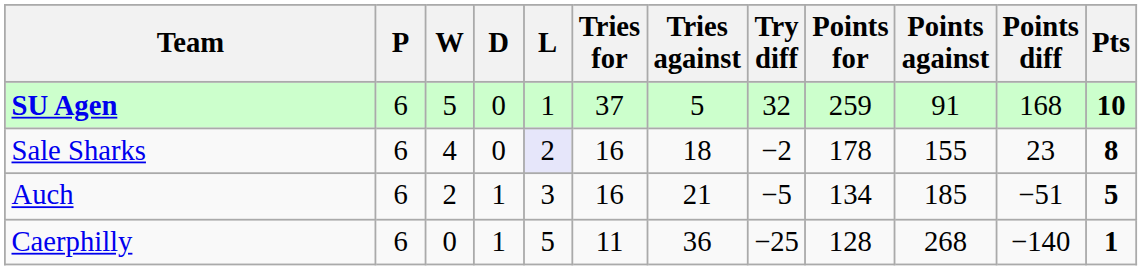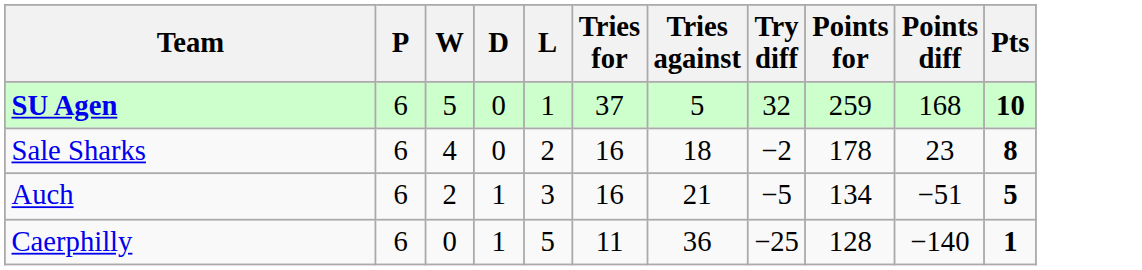 <table class="wikitable" style="text-align: center;">
 <tr>
 <th width="200">Team</th>
 <th width="20">P</th>
 <th width="20">W</th>
 <th width="20">D</th>
 <th width="20">L</th>
 <th width="20">Tries for</th>
 <th width="20">Tries against</th>
 <th width="20">Try diff</th>
 <th width="20">Points for</th>
-<th width="20">Points against</th>
 <th width="25">Points diff</th>
 <th width="20">Pts</th>
 </tr>
 <tr bgcolor="#ccffcc">
 <td align="left"> <strong><a href='#'>SU Agen</a></strong></td>
 <td>6</td>
 <td>5</td>
 <td>0</td>
 <td>1</td>
 <td>37</td>
 <td>5</td>
 <td>32</td>
 <td>259</td>
-<td>91</td>
 <td>168</td>
 <td><strong>10</strong></td>
 </tr>
 <tr>
 <td align="left"> <a href='#'>Sale Sharks</a></td>
 <td>6</td>
 <td>4</td>
 <td>0</td>
-<td style="background: lavender;">2</td>
+<td>2</td>
 <td>16</td>
 <td>18</td>
 <td>−2</td>
 <td>178</td>
-<td>155</td>
 <td>23</td>
 <td><strong>8</strong></td>
 </tr>
 <tr>
 <td align="left"> <a href='#'>Auch</a></td>
 <td>6</td>
 <td>2</td>
 <td>1</td>
 <td>3</td>
 <td>16</td>
 <td>21</td>
 <td>−5</td>
 <td>134</td>
-<td>185</td>
 <td>−51</td>
 <td><strong>5</strong></td>
 </tr>
 <tr>
 <td align="left"> <a href='#'>Caerphilly</a></td>
 <td>6</td>
 <td>0</td>
 <td>1</td>
 <td>5</td>
 <td>11</td>
 <td>36</td>
 <td>−25</td>
 <td>128</td>
-<td>268</td>
 <td>−140</td>
 <td><strong>1</strong></td>
 </tr>
 </table>
